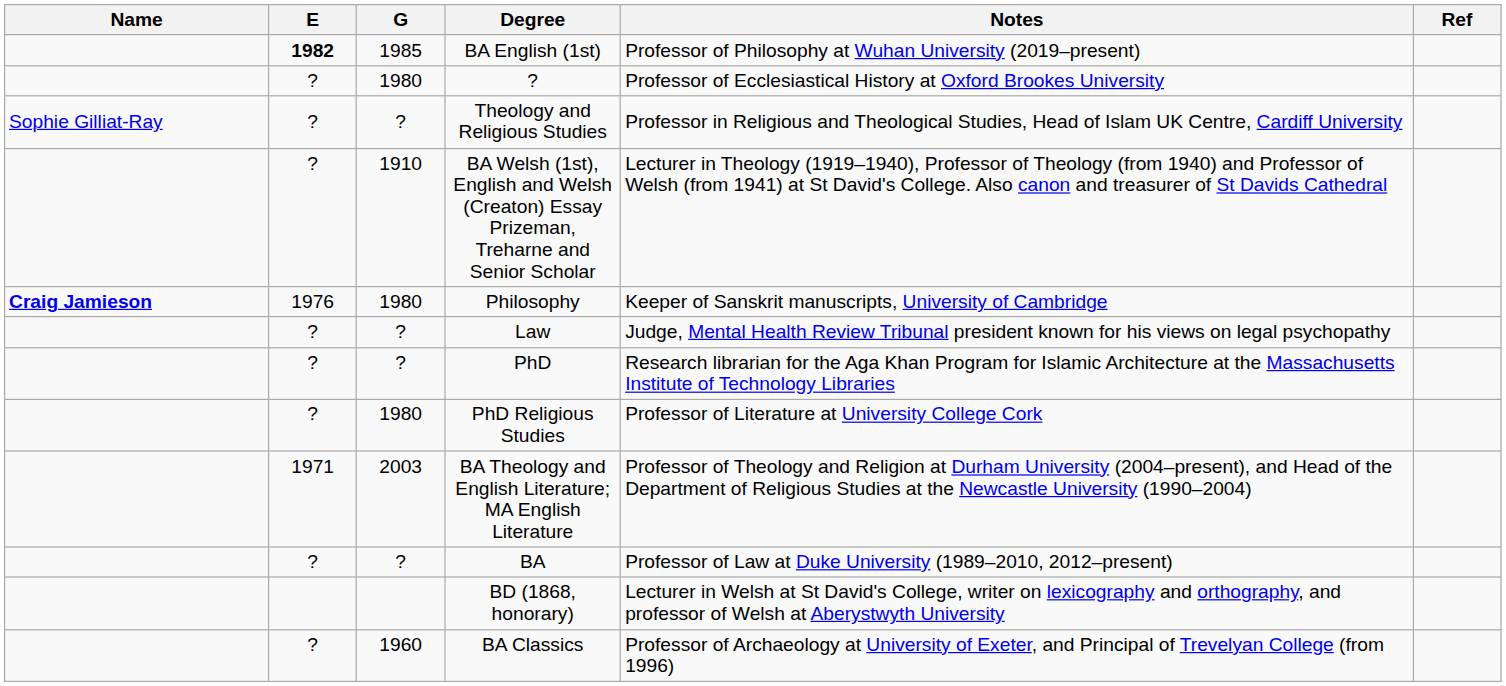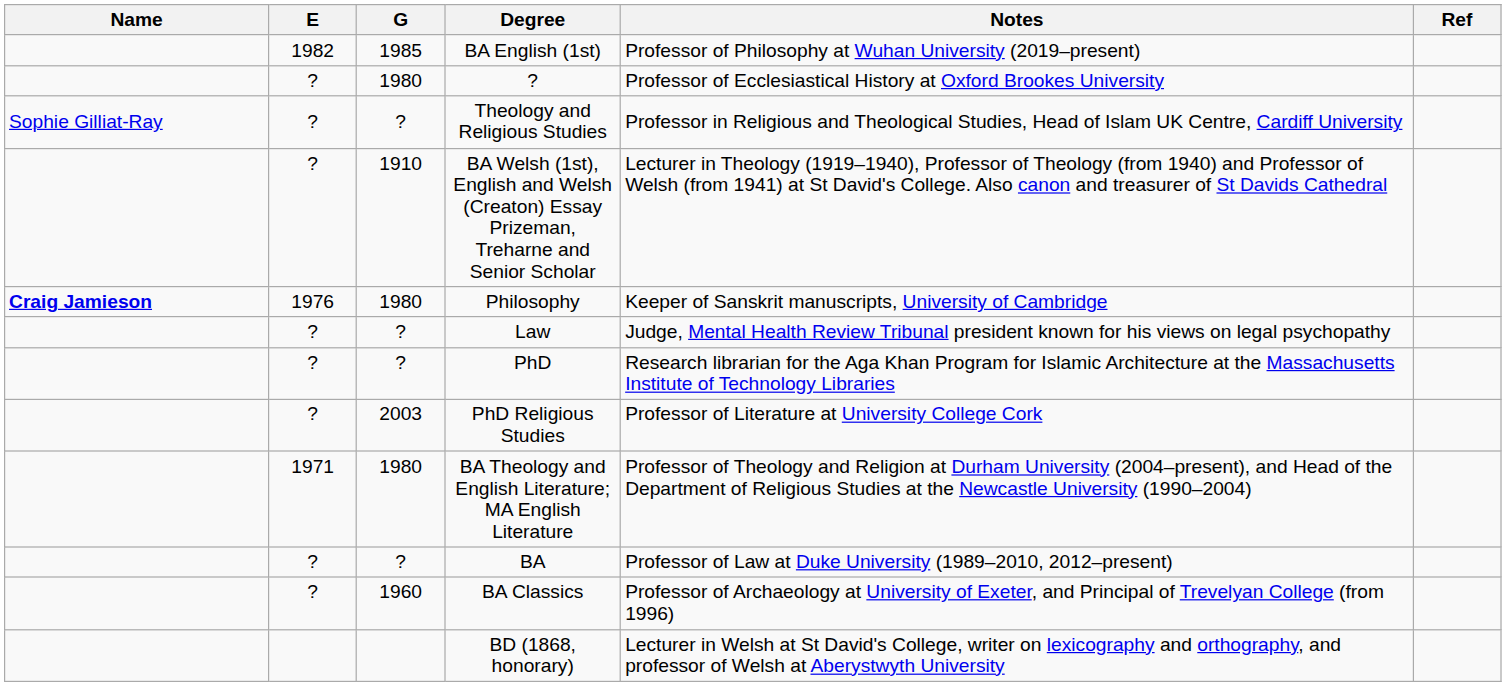 <table class="wikitable sortable">
 <tr>
 <th scope="column" width="15%">Name</th>
 <th scope="column" width="5%" class="unsortable">E</th>
 <th scope="column" width="5%" class="unsortable">G</th>
 <th scope="column" width="10%" class="unsortable">Degree</th>
 <th scope="column" width="45%" class="unsortable">Notes</th>
 <th scope="column" width="5%" class="unsortable">Ref</th>
 </tr>
 <tr valign="top">
 <td></td>
-<td align="center"><strong>1982</strong></td>
+<td align="center">1982</td>
 <td align="center">1985</td>
 <td align="center">BA English (1st)</td>
 <td>Professor of Philosophy at <a href='#'>Wuhan University</a> (2019–present)</td>
 <td align="center"></td>
 </tr>
 <tr valign="top">
 <td></td>
 <td align="center">?</td>
 <td align="center">1980</td>
 <td align="center">?</td>
 <td>Professor of Ecclesiastical History at <a href='#'>Oxford Brookes University</a></td>
 <td align="center"></td>
 </tr>
 <tr>
 <td><a href='#'>Sophie Gilliat-Ray</a></td>
 <td align="center">?</td>
 <td align="center">?</td>
 <td align="center">Theology and Religious Studies</td>
 <td>Professor in Religious and Theological Studies, Head of Islam UK Centre, <a href='#'>Cardiff University</a></td>
 <td align="center"></td>
 </tr>
 <tr valign="top">
 <td></td>
 <td align="center">?</td>
 <td align="center">1910</td>
 <td align="center">BA Welsh (1st), English and Welsh (Creaton) Essay Prizeman, Treharne and Senior Scholar</td>
 <td>Lecturer in Theology (1919–1940), Professor of Theology (from 1940) and Professor of Welsh (from 1941) at St David's College. Also <a href='#'>canon</a> and treasurer of <a href='#'>St Davids Cathedral</a></td>
 <td align="center"></td>
 </tr>
 <tr>
 <td><strong><a href='#'>Craig Jamieson</a></strong></td>
 <td align="center">1976</td>
 <td align="center">1980</td>
 <td align="center">Philosophy</td>
 <td>Keeper of Sanskrit manuscripts, <a href='#'>University of Cambridge</a></td>
 <td align="center"></td>
 </tr>
 <tr valign="top">
 <td></td>
 <td align="center">?</td>
 <td align="center">?</td>
 <td align="center">Law</td>
 <td>Judge, <a href='#'>Mental Health Review Tribunal</a> president known for his views on legal psychopathy</td>
 <td align="center"></td>
 </tr>
 <tr valign="top">
 <td></td>
 <td align="center">?</td>
 <td align="center">?</td>
 <td align="center">PhD</td>
 <td>Research librarian for the Aga Khan Program for Islamic Architecture at the <a href='#'>Massachusetts Institute of Technology Libraries</a></td>
 <td align="center"></td>
 </tr>
 <tr valign="top">
 <td></td>
 <td align="center">?</td>
-<td align="center">1980</td>
+<td align="center">2003</td>
 <td align="center">PhD Religious Studies</td>
 <td>Professor of Literature at <a href='#'>University College Cork</a></td>
 <td align="center"></td>
 </tr>
 <tr valign="top">
 <td></td>
 <td align="center">1971</td>
-<td align="center">2003</td>
+<td align="center">1980</td>
 <td align="center">BA Theology and English Literature; MA English Literature</td>
 <td>Professor of Theology and Religion at <a href='#'>Durham University</a> (2004–present), and Head of the Department of Religious Studies at the <a href='#'>Newcastle University</a> (1990–2004)</td>
 <td align="center"></td>
 </tr>
 <tr valign="top">
 <td></td>
 <td align="center">?</td>
 <td align="center">?</td>
 <td align="center">BA</td>
 <td>Professor of Law at <a href='#'>Duke University</a> (1989–2010, 2012–present)</td>
 <td align="center"></td>
 </tr>
 <tr valign="top">
 <td></td>
+<td align="center">?</td>
+<td align="center">1960</td>
+<td align="center">BA Classics</td>
+<td>Professor of Archaeology at <a href='#'>University of Exeter</a>, and Principal of <a href='#'>Trevelyan College</a> (from 1996)</td>
+<td align="center"></td>
+</tr>
+<tr valign="top">
+<td></td>
 <td align="center"></td>
 <td align="center"></td>
 <td align="center">BD (1868, honorary)</td>
 <td>Lecturer in Welsh at St David's College, writer on <a href='#'>lexicography</a> and <a href='#'>orthography</a>, and professor of Welsh at <a href='#'>Aberystwyth University</a></td>
 <td align="center"></td>
 </tr>
-<tr valign="top">
-<td></td>
-<td align="center">?</td>
-<td align="center">1960</td>
-<td align="center">BA Classics</td>
-<td>Professor of Archaeology at <a href='#'>University of Exeter</a>, and Principal of <a href='#'>Trevelyan College</a> (from 1996)</td>
-<td align="center"></td>
-</tr>
 </table>
